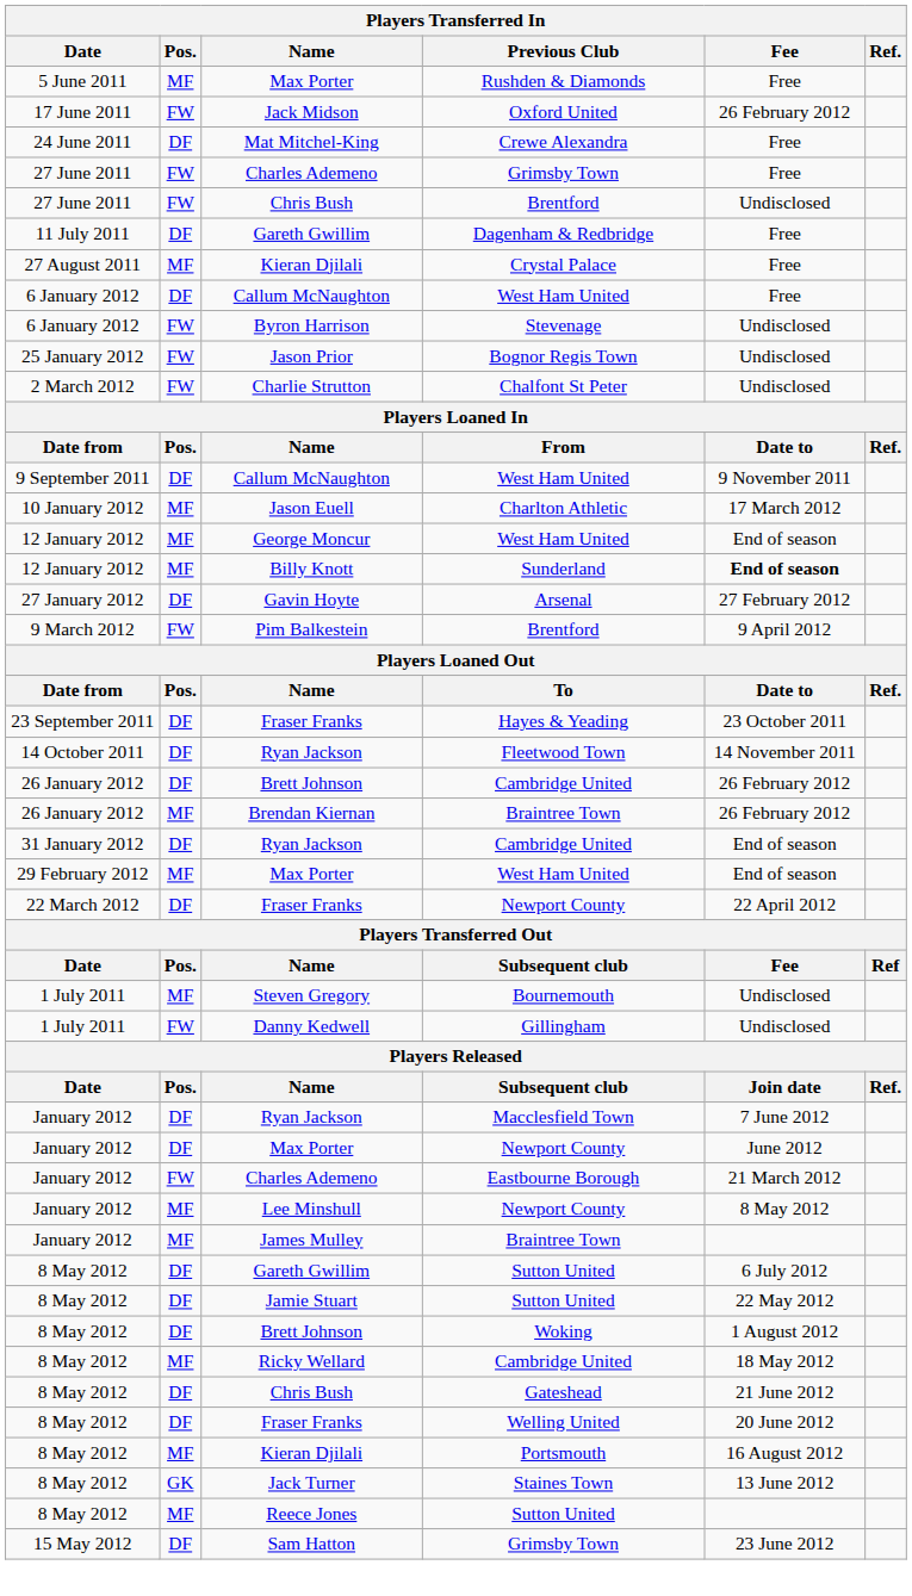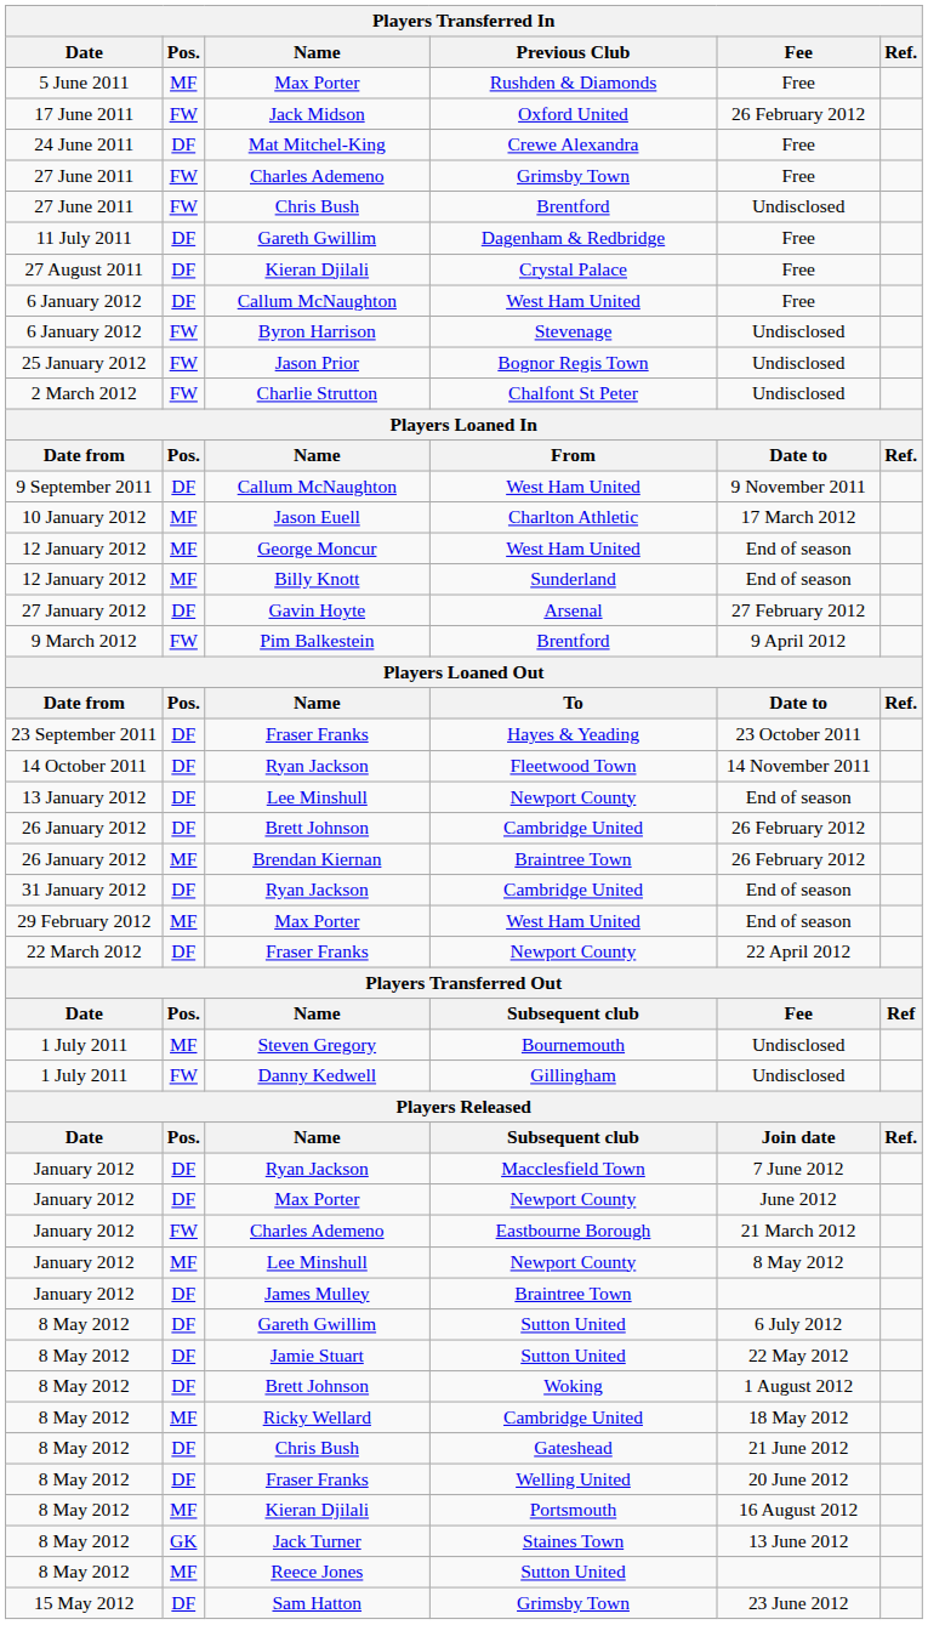 <table class="wikitable" style="font-size:95%;">
 <tr>
 <th colspan="6">Players Transferred In</th>
 </tr>
 <tr>
 <th style="width:120px;">Date</th>
 <th style="width:25px;">Pos.</th>
 <th style="width:175px;">Name</th>
 <th style="width:225px;">Previous Club</th>
 <th style="width:125px;">Fee</th>
 <th style="width:25px;">Ref.</th>
 </tr>
 <tr>
 <td align="center">5 June 2011</td>
 <td align="center"><a href='#'>MF</a></td>
 <td align="center"> <a href='#'>Max Porter</a></td>
 <td align="center"> <a href='#'>Rushden & Diamonds</a></td>
 <td align="center">Free</td>
 <td align="center"></td>
 </tr>
 <tr>
 <td align="center">17 June 2011</td>
 <td align="center"><a href='#'>FW</a></td>
 <td align="center"> <a href='#'>Jack Midson</a></td>
 <td align="center"> <a href='#'>Oxford United</a></td>
 <td align="center">26 February 2012</td>
 <td align="center"></td>
 </tr>
 <tr>
 <td align="center">24 June 2011</td>
 <td align="center"><a href='#'>DF</a></td>
 <td align="center"> <a href='#'>Mat Mitchel-King</a></td>
 <td align="center"> <a href='#'>Crewe Alexandra</a></td>
 <td align="center">Free</td>
 <td align="center"></td>
 </tr>
 <tr>
 <td align="center">27 June 2011</td>
 <td align="center"><a href='#'>FW</a></td>
 <td align="center"> <a href='#'>Charles Ademeno</a></td>
 <td align="center"> <a href='#'>Grimsby Town</a></td>
 <td align="center">Free</td>
 <td align="center"></td>
 </tr>
 <tr>
 <td align="center">27 June 2011</td>
 <td align="center"><a href='#'>FW</a></td>
 <td align="center"> <a href='#'>Chris Bush</a></td>
 <td align="center"> <a href='#'>Brentford</a></td>
 <td align="center">Undisclosed</td>
 <td align="center"></td>
 </tr>
 <tr>
 <td align="center">11 July 2011</td>
 <td align="center"><a href='#'>DF</a></td>
 <td align="center"> <a href='#'>Gareth Gwillim</a></td>
 <td align="center"> <a href='#'>Dagenham & Redbridge</a></td>
 <td align="center">Free</td>
 <td align="center"></td>
 </tr>
 <tr>
 <td align="center">27 August 2011</td>
-<td align="center"><a href='#'>MF</a></td>
+<td align="center"><a href='#'>DF</a></td>
 <td align="center"> <a href='#'>Kieran Djilali</a></td>
 <td align="center"> <a href='#'>Crystal Palace</a></td>
 <td align="center">Free</td>
 <td align="center"></td>
 </tr>
 <tr>
 <td align="center">6 January 2012</td>
 <td align="center"><a href='#'>DF</a></td>
 <td align="center"> <a href='#'>Callum McNaughton</a></td>
 <td align="center"> <a href='#'>West Ham United</a></td>
 <td align="center">Free</td>
 <td align="center"></td>
 </tr>
 <tr>
 <td align="center">6 January 2012</td>
 <td align="center"><a href='#'>FW</a></td>
 <td align="center"> <a href='#'>Byron Harrison</a></td>
 <td align="center"> <a href='#'>Stevenage</a></td>
 <td align="center">Undisclosed</td>
 <td align="center"></td>
 </tr>
 <tr>
 <td align="center">25 January 2012</td>
 <td align="center"><a href='#'>FW</a></td>
 <td align="center"> <a href='#'>Jason Prior</a></td>
 <td align="center"> <a href='#'>Bognor Regis Town</a></td>
 <td align="center">Undisclosed</td>
 <td align="center"></td>
 </tr>
 <tr>
 <td align="center">2 March 2012</td>
 <td align="center"><a href='#'>FW</a></td>
 <td align="center"> <a href='#'>Charlie Strutton</a></td>
 <td align="center"> <a href='#'>Chalfont St Peter</a></td>
 <td align="center">Undisclosed</td>
 <td align="center"></td>
 </tr>
 <tr>
 <th colspan="6">Players Loaned In</th>
 </tr>
 <tr>
 <th>Date from</th>
 <th>Pos.</th>
 <th>Name</th>
 <th>From</th>
 <th>Date to</th>
 <th>Ref.</th>
 </tr>
 <tr>
 <td align="center">9 September 2011</td>
 <td align="center"><a href='#'>DF</a></td>
 <td align="center"> <a href='#'>Callum McNaughton</a></td>
 <td align="center"> <a href='#'>West Ham United</a></td>
 <td align="center">9 November 2011</td>
 <td align="center"></td>
 </tr>
 <tr>
 <td align="center">10 January 2012</td>
 <td align="center"><a href='#'>MF</a></td>
 <td align="center"> <a href='#'>Jason Euell</a></td>
 <td align="center"> <a href='#'>Charlton Athletic</a></td>
 <td align="center">17 March 2012</td>
 <td align="center"></td>
 </tr>
 <tr>
 <td align="center">12 January 2012</td>
 <td align="center"><a href='#'>MF</a></td>
 <td align="center"> <a href='#'>George Moncur</a></td>
 <td align="center"> <a href='#'>West Ham United</a></td>
 <td align="center">End of season</td>
 <td align="center"></td>
 </tr>
 <tr>
 <td align="center">12 January 2012</td>
 <td align="center"><a href='#'>MF</a></td>
 <td align="center"> <a href='#'>Billy Knott</a></td>
 <td align="center"> <a href='#'>Sunderland</a></td>
-<td align="center"><strong>End of season</strong></td>
+<td align="center">End of season</td>
 <td align="center"></td>
 </tr>
 <tr>
 <td align="center">27 January 2012</td>
 <td align="center"><a href='#'>DF</a></td>
 <td align="center"> <a href='#'>Gavin Hoyte</a></td>
 <td align="center"> <a href='#'>Arsenal</a></td>
 <td align="center">27 February 2012</td>
 <td align="center"></td>
 </tr>
 <tr>
 <td align="center">9 March 2012</td>
 <td align="center"><a href='#'>FW</a></td>
 <td align="center"> <a href='#'>Pim Balkestein</a></td>
 <td align="center"> <a href='#'>Brentford</a></td>
 <td align="center">9 April 2012</td>
 <td align="center"></td>
 </tr>
 <tr>
 <th colspan="6">Players Loaned Out</th>
 </tr>
 <tr>
 <th>Date from</th>
 <th>Pos.</th>
 <th>Name</th>
 <th>To</th>
 <th>Date to</th>
 <th>Ref.</th>
 </tr>
 <tr>
 <td align="center">23 September 2011</td>
 <td align="center"><a href='#'>DF</a></td>
 <td align="center"> <a href='#'>Fraser Franks</a></td>
 <td align="center"> <a href='#'>Hayes & Yeading</a></td>
 <td align="center">23 October 2011</td>
 <td align="center"></td>
 </tr>
 <tr>
 <td align="center">14 October 2011</td>
 <td align="center"><a href='#'>DF</a></td>
 <td align="center"> <a href='#'>Ryan Jackson</a></td>
 <td align="center"> <a href='#'>Fleetwood Town</a></td>
 <td align="center">14 November 2011</td>
+<td align="center"></td>
+</tr>
+<tr>
+<td align="center">13 January 2012</td>
+<td align="center"><a href='#'>DF</a></td>
+<td align="center"> <a href='#'>Lee Minshull</a></td>
+<td align="center"> <a href='#'>Newport County</a></td>
+<td align="center">End of season</td>
 <td align="center"></td>
 </tr>
 <tr>
 <td align="center">26 January 2012</td>
 <td align="center"><a href='#'>DF</a></td>
 <td align="center"> <a href='#'>Brett Johnson</a></td>
 <td align="center"> <a href='#'>Cambridge United</a></td>
 <td align="center">26 February 2012</td>
 <td align="center"></td>
 </tr>
 <tr>
 <td align="center">26 January 2012</td>
 <td align="center"><a href='#'>MF</a></td>
 <td align="center"> <a href='#'>Brendan Kiernan</a></td>
 <td align="center"> <a href='#'>Braintree Town</a></td>
 <td align="center">26 February 2012</td>
 <td align="center"></td>
 </tr>
 <tr>
 <td align="center">31 January 2012</td>
 <td align="center"><a href='#'>DF</a></td>
 <td align="center"> <a href='#'>Ryan Jackson</a></td>
 <td align="center"> <a href='#'>Cambridge United</a></td>
 <td align="center">End of season</td>
 <td align="center"></td>
 </tr>
 <tr>
 <td align="center">29 February 2012</td>
 <td align="center"><a href='#'>MF</a></td>
 <td align="center"> <a href='#'>Max Porter</a></td>
 <td align="center"> <a href='#'>West Ham United</a></td>
 <td align="center">End of season</td>
 <td align="center"></td>
 </tr>
 <tr>
 <td align="center">22 March 2012</td>
 <td align="center"><a href='#'>DF</a></td>
 <td align="center"> <a href='#'>Fraser Franks</a></td>
 <td align="center"> <a href='#'>Newport County</a></td>
 <td align="center">22 April 2012</td>
 <td align="center"></td>
 </tr>
 <tr>
 <th colspan="6">Players Transferred Out</th>
 </tr>
 <tr>
 <th>Date</th>
 <th>Pos.</th>
 <th>Name</th>
 <th>Subsequent club</th>
 <th>Fee</th>
 <th>Ref</th>
 </tr>
 <tr>
 <td align="center">1 July 2011</td>
 <td align="center"><a href='#'>MF</a></td>
 <td align="center"> <a href='#'>Steven Gregory</a></td>
 <td align="center"> <a href='#'>Bournemouth</a></td>
 <td align="center">Undisclosed</td>
 <td align="center"></td>
 </tr>
 <tr>
 <td align="center">1 July 2011</td>
 <td align="center"><a href='#'>FW</a></td>
 <td align="center"> <a href='#'>Danny Kedwell</a></td>
 <td align="center"> <a href='#'>Gillingham</a></td>
 <td align="center">Undisclosed</td>
 <td align="center"></td>
 </tr>
 <tr>
 <th colspan="6">Players Released</th>
 </tr>
 <tr>
 <th>Date</th>
 <th>Pos.</th>
 <th>Name</th>
 <th>Subsequent club</th>
 <th>Join date</th>
 <th>Ref.</th>
 </tr>
 <tr>
 <td align="center">January 2012</td>
 <td align="center"><a href='#'>DF</a></td>
 <td align="center"> <a href='#'>Ryan Jackson</a></td>
 <td align="center"> <a href='#'>Macclesfield Town</a></td>
 <td align="center">7 June 2012</td>
 <td align="center"></td>
 </tr>
 <tr>
 <td align="center">January 2012</td>
 <td align="center"><a href='#'>DF</a></td>
 <td align="center"> <a href='#'>Max Porter</a></td>
 <td align="center"> <a href='#'>Newport County</a></td>
 <td align="center">June 2012</td>
 <td align="center"></td>
 </tr>
 <tr>
 <td align="center">January 2012</td>
 <td align="center"><a href='#'>FW</a></td>
 <td align="center"> <a href='#'>Charles Ademeno</a></td>
 <td align="center"> <a href='#'>Eastbourne Borough</a></td>
 <td align="center">21 March 2012</td>
 <td align="center"></td>
 </tr>
 <tr>
 <td align="center">January 2012</td>
 <td align="center"><a href='#'>MF</a></td>
 <td align="center"> <a href='#'>Lee Minshull</a></td>
 <td align="center"> <a href='#'>Newport County</a></td>
 <td align="center">8 May 2012</td>
 <td align="center"></td>
 </tr>
 <tr>
 <td align="center">January 2012</td>
-<td align="center"><a href='#'>MF</a></td>
+<td align="center"><a href='#'>DF</a></td>
 <td align="center"> <a href='#'>James Mulley</a></td>
 <td align="center"> <a href='#'>Braintree Town</a></td>
 <td align="center"></td>
 <td align="center"></td>
 </tr>
 <tr>
 <td align="center">8 May 2012</td>
 <td align="center"><a href='#'>DF</a></td>
 <td align="center"> <a href='#'>Gareth Gwillim</a></td>
 <td align="center"> <a href='#'>Sutton United</a></td>
 <td align="center">6 July 2012</td>
 <td align="center"></td>
 </tr>
 <tr>
 <td align="center">8 May 2012</td>
 <td align="center"><a href='#'>DF</a></td>
 <td align="center"> <a href='#'>Jamie Stuart</a></td>
 <td align="center"> <a href='#'>Sutton United</a></td>
 <td align="center">22 May 2012</td>
 <td align="center"></td>
 </tr>
 <tr>
 <td align="center">8 May 2012</td>
 <td align="center"><a href='#'>DF</a></td>
 <td align="center"> <a href='#'>Brett Johnson</a></td>
 <td align="center"> <a href='#'>Woking</a></td>
 <td align="center">1 August 2012</td>
 <td align="center"></td>
 </tr>
 <tr>
 <td align="center">8 May 2012</td>
 <td align="center"><a href='#'>MF</a></td>
 <td align="center"> <a href='#'>Ricky Wellard</a></td>
 <td align="center"> <a href='#'>Cambridge United</a></td>
 <td align="center">18 May 2012</td>
 <td align="center"></td>
 </tr>
 <tr>
 <td align="center">8 May 2012</td>
 <td align="center"><a href='#'>DF</a></td>
 <td align="center"> <a href='#'>Chris Bush</a></td>
 <td align="center"> <a href='#'>Gateshead</a></td>
 <td align="center">21 June 2012</td>
 <td align="center"></td>
 </tr>
 <tr>
 <td align="center">8 May 2012</td>
 <td align="center"><a href='#'>DF</a></td>
 <td align="center"> <a href='#'>Fraser Franks</a></td>
 <td align="center"> <a href='#'>Welling United</a></td>
 <td align="center">20 June 2012</td>
 <td align="center"></td>
 </tr>
 <tr>
 <td align="center">8 May 2012</td>
 <td align="center"><a href='#'>MF</a></td>
 <td align="center"> <a href='#'>Kieran Djilali</a></td>
 <td align="center"> <a href='#'>Portsmouth</a></td>
 <td align="center">16 August 2012</td>
 <td align="center"></td>
 </tr>
 <tr>
 <td align="center">8 May 2012</td>
 <td align="center"><a href='#'>GK</a></td>
 <td align="center"> <a href='#'>Jack Turner</a></td>
 <td align="center"> <a href='#'>Staines Town</a></td>
 <td align="center">13 June 2012</td>
 <td align="center"></td>
 </tr>
 <tr>
 <td align="center">8 May 2012</td>
 <td align="center"><a href='#'>MF</a></td>
 <td align="center"> <a href='#'>Reece Jones</a></td>
 <td align="center"> <a href='#'>Sutton United</a></td>
 <td align="center"></td>
 <td align="center"></td>
 </tr>
 <tr>
 <td align="center">15 May 2012</td>
 <td align="center"><a href='#'>DF</a></td>
 <td align="center"> <a href='#'>Sam Hatton</a></td>
 <td align="center"> <a href='#'>Grimsby Town</a></td>
 <td align="center">23 June 2012</td>
 <td align="center"></td>
 </tr>
 </table>
